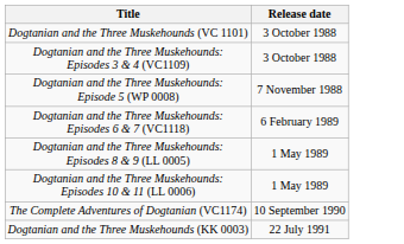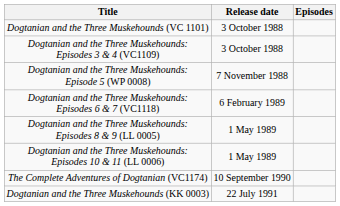 <table class="wikitable">
 <tr>
 <th>Title</th>
 <th>Release date</th>
+<th>Episodes</th>
 </tr>
 <tr style="text-align:center;">
 <td><em>Dogtanian and the Three Muskehounds</em> (VC 1101)</td>
 <td style="text-align:center;">3 October 1988</td>
+<td style="text-align:center;"></td>
 </tr>
 <tr style="text-align:center;">
 <td><em>Dogtanian and the Three Muskehounds:<br>Episodes 3 & 4</em> (VC1109)</td>
 <td style="text-align:center;">3 October 1988</td>
+<td style="text-align:center;"></td>
 </tr>
 <tr style="text-align:center;">
 <td><em>Dogtanian and the Three Muskehounds:<br>Episode 5</em> (WP 0008)</td>
 <td style="text-align:center;">7 November 1988</td>
+<td style="text-align:center;"></td>
 </tr>
 <tr style="text-align:center;">
 <td><em>Dogtanian and the Three Muskehounds:<br>Episodes 6 & 7</em> (VC1118)</td>
 <td style="text-align:center;">6 February 1989</td>
+<td style="text-align:center;"></td>
 </tr>
 <tr style="text-align:center;">
 <td><em>Dogtanian and the Three Muskehounds:<br>Episodes 8 & 9</em> (LL 0005)</td>
 <td style="text-align:center;">1 May 1989</td>
+<td style="text-align:center;"></td>
 </tr>
 <tr style="text-align:center;">
 <td><em>Dogtanian and the Three Muskehounds:<br>Episodes 10 & 11</em> (LL 0006)</td>
 <td style="text-align:center;">1 May 1989</td>
+<td style="text-align:center;"></td>
 </tr>
 <tr style="text-align:center;">
 <td><em>The Complete Adventures of Dogtanian</em> (VC1174)</td>
 <td style="text-align:center;">10 September 1990</td>
+<td style="text-align:center;"></td>
 </tr>
 <tr style="text-align:center;">
 <td><em>Dogtanian and the Three Muskehounds</em> (KK 0003)</td>
 <td>22 July 1991</td>
+<td style="text-align:center;"></td>
 </tr>
 </table>
